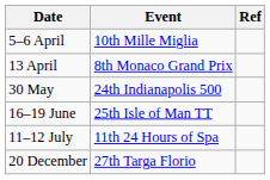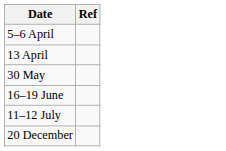 <table class="wikitable" style="font-size: 85%">
 <tr>
 <th>Date</th>
-<th>Event</th>
 <th>Ref</th>
 </tr>
 <tr>
 <td>5–6 April</td>
-<td><a href='#'>10th Mille Miglia</a></td>
 <td></td>
 </tr>
 <tr>
 <td>13 April</td>
-<td><a href='#'>8th Monaco Grand Prix</a></td>
 <td></td>
 </tr>
 <tr>
 <td>30 May</td>
-<td><a href='#'>24th Indianapolis 500</a></td>
 <td></td>
 </tr>
 <tr>
 <td>16–19 June</td>
-<td><a href='#'>25th Isle of Man TT</a></td>
 <td></td>
 </tr>
 <tr>
 <td>11–12 July</td>
-<td><a href='#'>11th 24 Hours of Spa</a></td>
 <td></td>
 </tr>
 <tr>
 <td>20 December</td>
-<td><a href='#'>27th Targa Florio</a></td>
 <td></td>
 </tr>
 </table>
